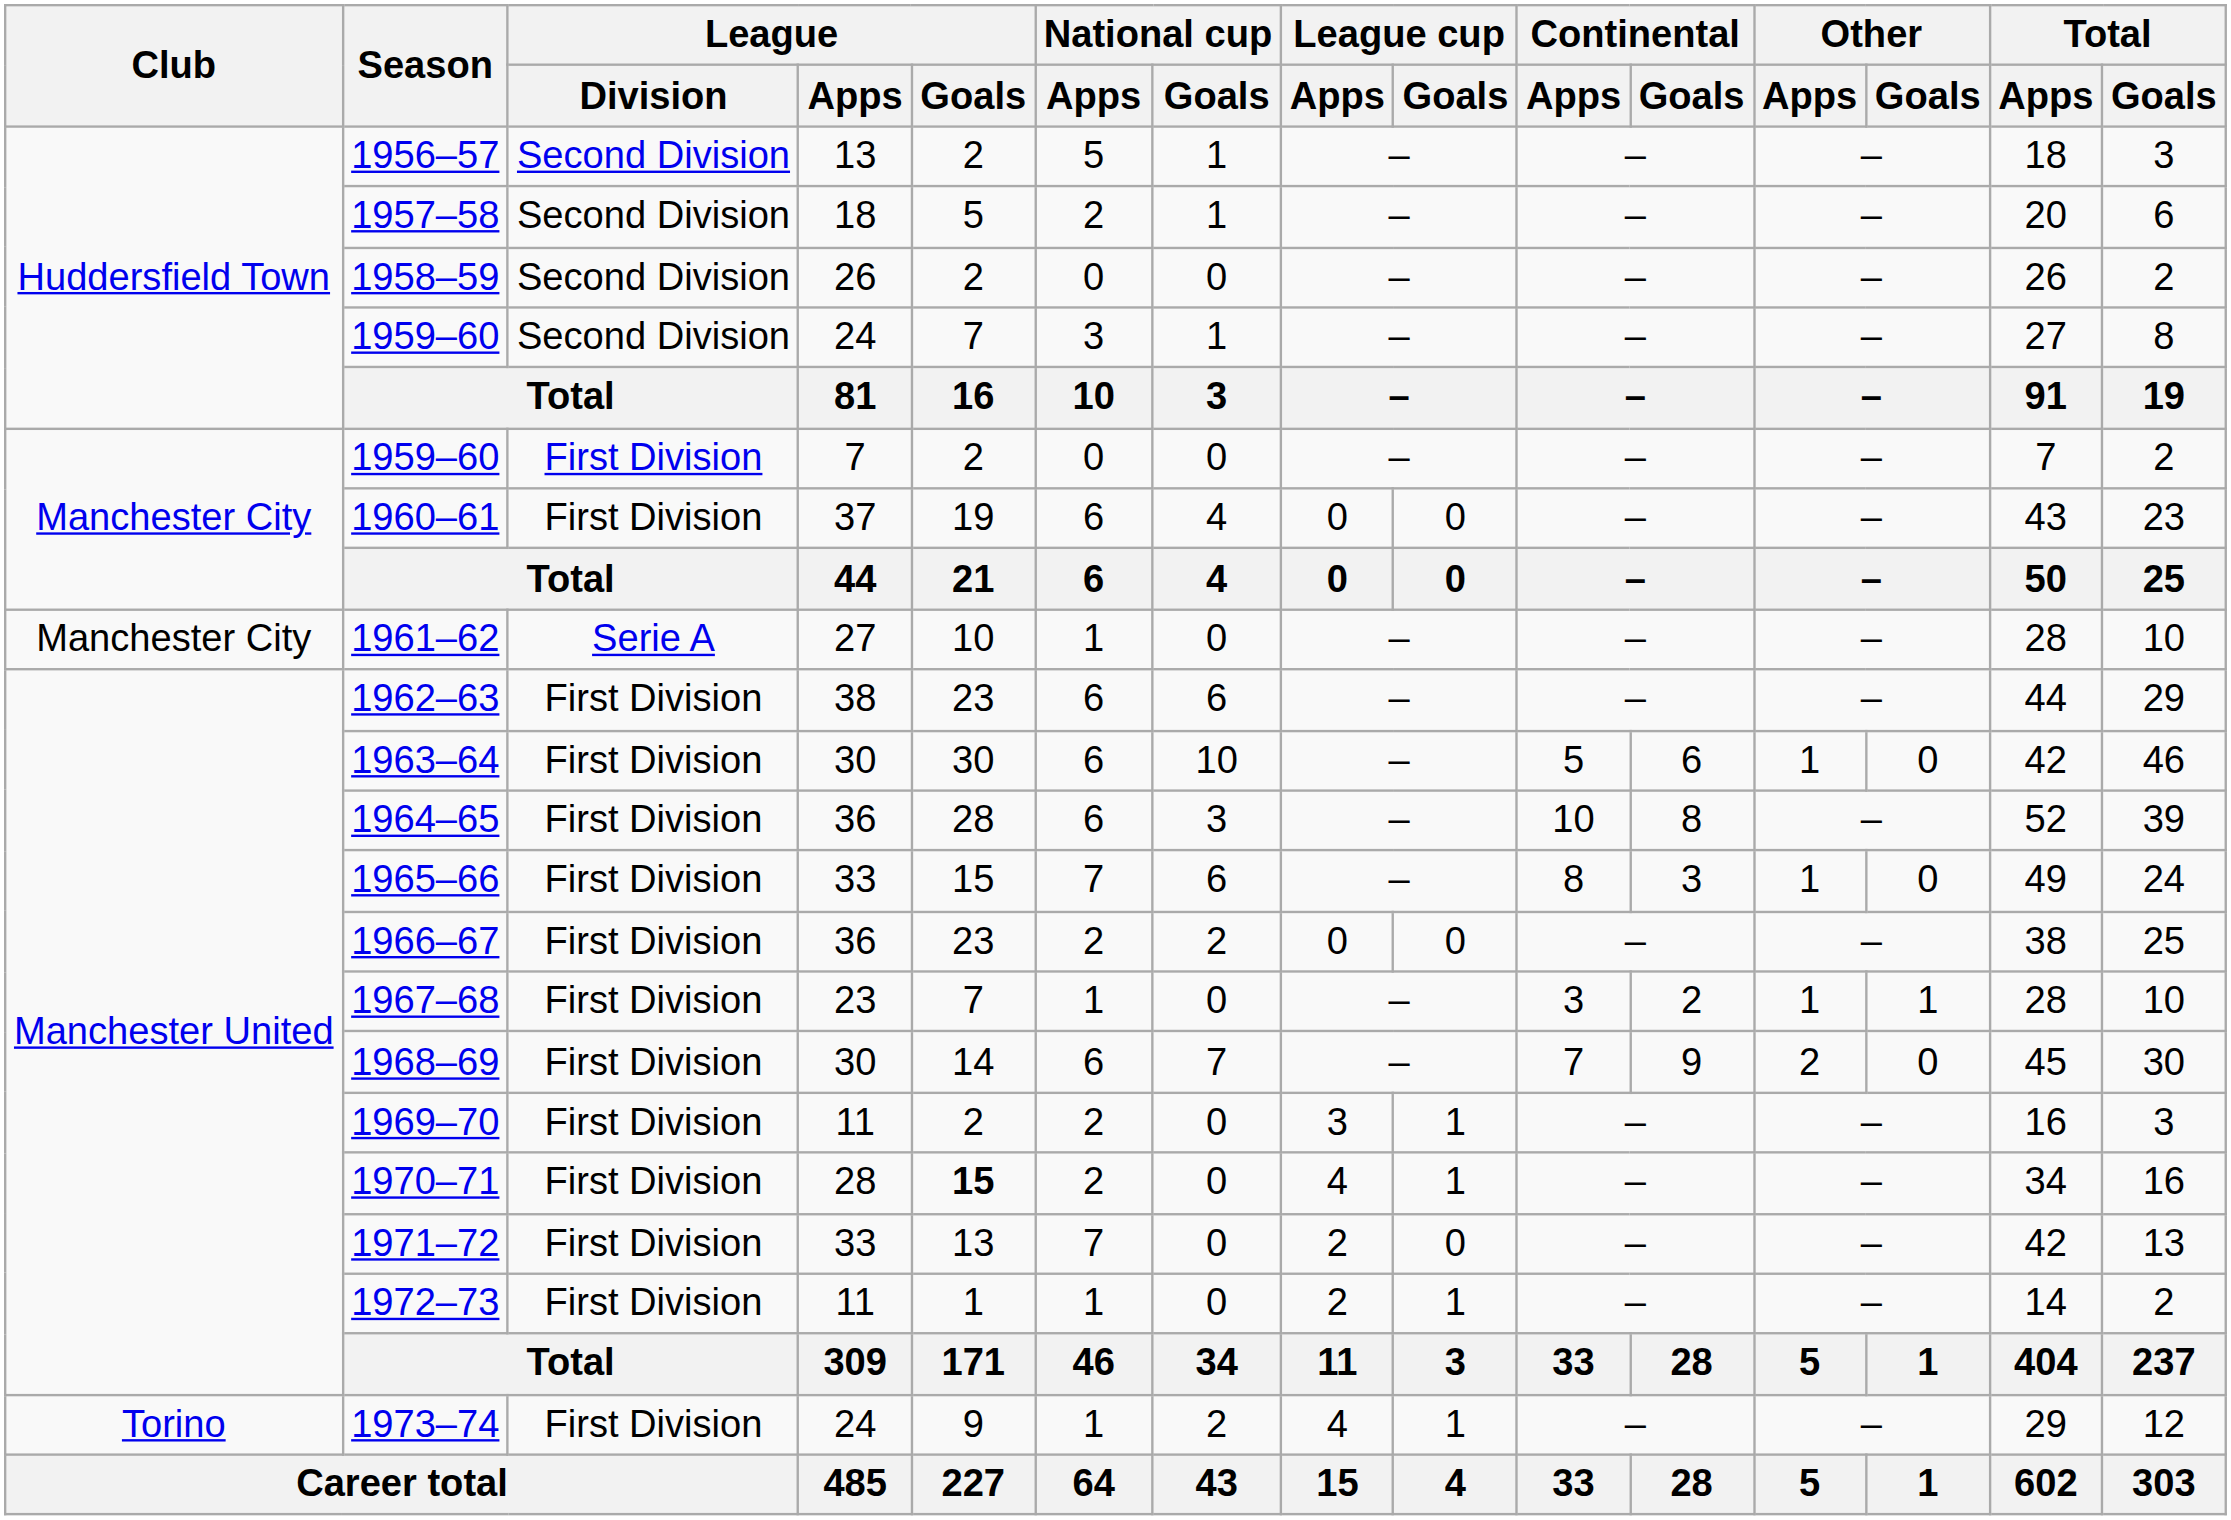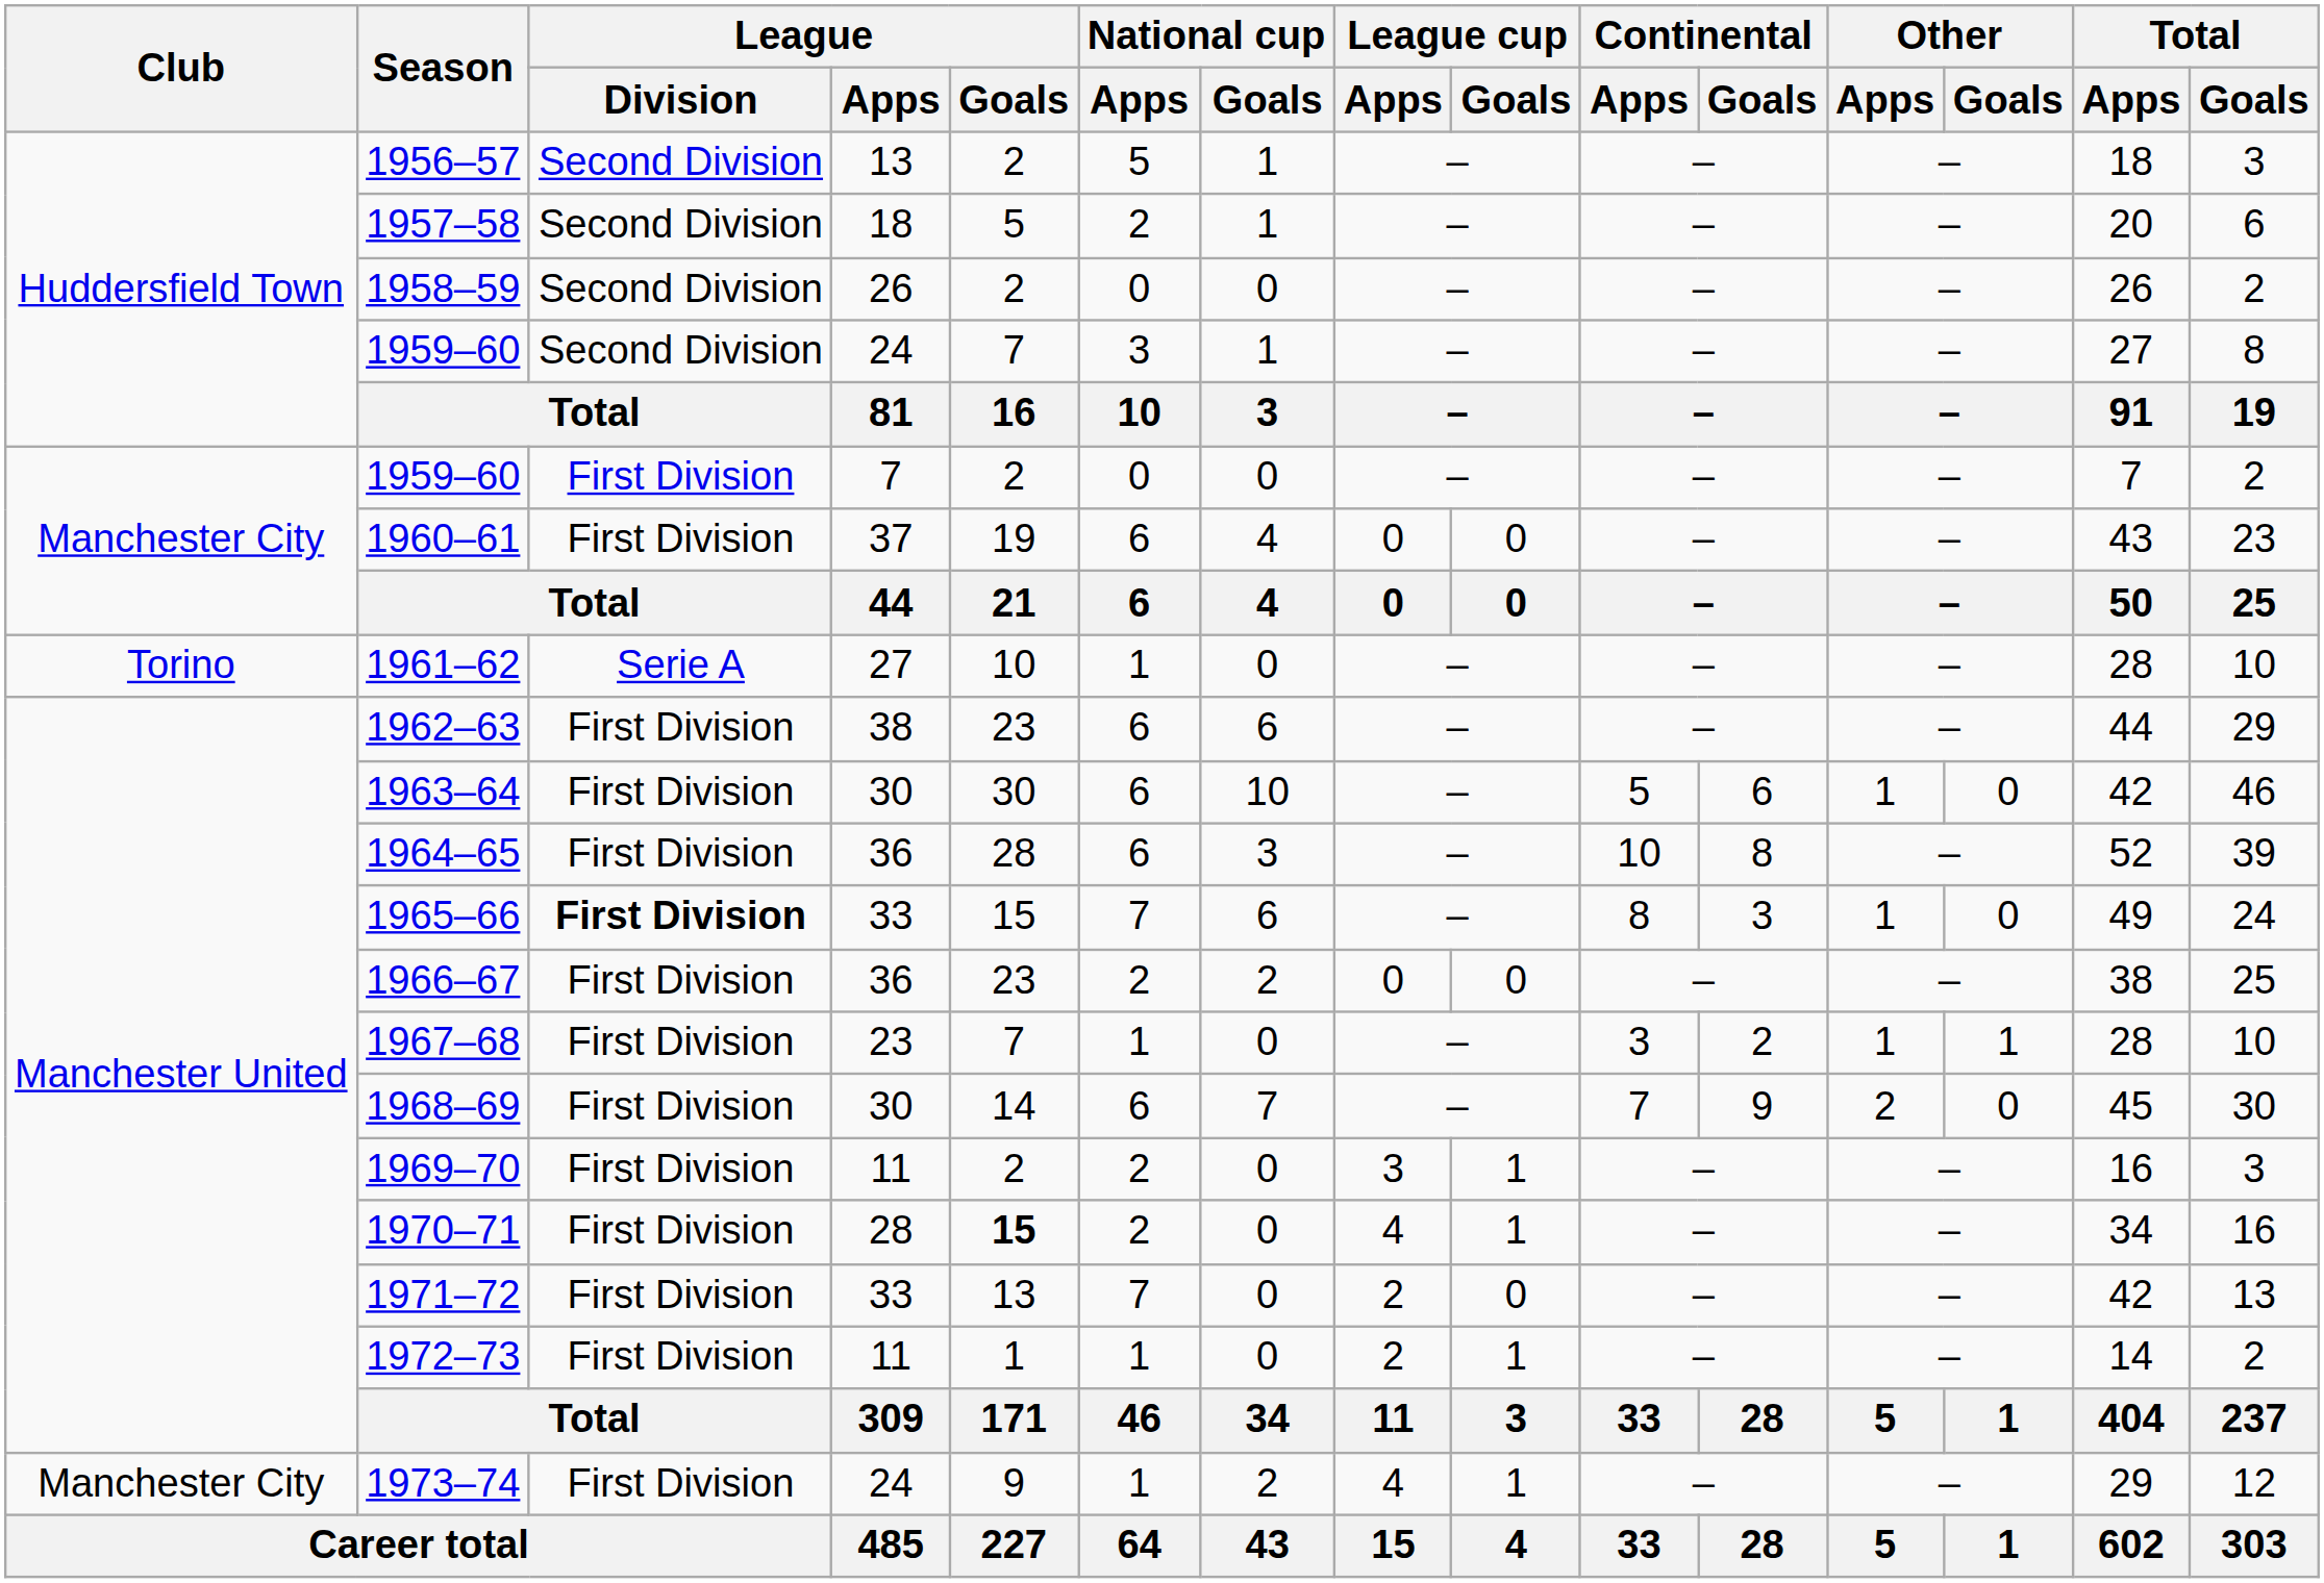 <table class="wikitable" style="text-align: center;">
 <tr>
 <th rowspan="2">Club</th>
 <th rowspan="2">Season</th>
 <th colspan="3">League</th>
 <th colspan="2">National cup</th>
 <th colspan="2">League cup</th>
 <th colspan="2">Continental</th>
 <th colspan="2">Other</th>
 <th colspan="2">Total</th>
 </tr>
 <tr>
 <th>Division</th>
 <th>Apps</th>
 <th>Goals</th>
 <th>Apps</th>
 <th>Goals</th>
 <th>Apps</th>
 <th>Goals</th>
 <th>Apps</th>
 <th>Goals</th>
 <th>Apps</th>
 <th>Goals</th>
 <th>Apps</th>
 <th>Goals</th>
 </tr>
 <tr>
 <td rowspan="5"><a href='#'>Huddersfield Town</a></td>
 <td><a href='#'>1956–57</a></td>
 <td><a href='#'>Second Division</a></td>
 <td>13</td>
 <td>2</td>
 <td>5</td>
 <td>1</td>
 <td colspan="2">–</td>
 <td colspan="2">–</td>
 <td colspan="2">–</td>
 <td>18</td>
 <td>3</td>
 </tr>
 <tr>
 <td><a href='#'>1957–58</a></td>
 <td>Second Division</td>
 <td>18</td>
 <td>5</td>
 <td>2</td>
 <td>1</td>
 <td colspan="2">–</td>
 <td colspan="2">–</td>
 <td colspan="2">–</td>
 <td>20</td>
 <td>6</td>
 </tr>
 <tr>
 <td><a href='#'>1958–59</a></td>
 <td>Second Division</td>
 <td>26</td>
 <td>2</td>
 <td>0</td>
 <td>0</td>
 <td colspan="2">–</td>
 <td colspan="2">–</td>
 <td colspan="2">–</td>
 <td>26</td>
 <td>2</td>
 </tr>
 <tr>
 <td><a href='#'>1959–60</a></td>
 <td>Second Division</td>
 <td>24</td>
 <td>7</td>
 <td>3</td>
 <td>1</td>
 <td colspan="2">–</td>
 <td colspan="2">–</td>
 <td colspan="2">–</td>
 <td>27</td>
 <td>8</td>
 </tr>
 <tr>
 <th colspan="2">Total</th>
 <th>81</th>
 <th>16</th>
 <th>10</th>
 <th>3</th>
 <th colspan="2">–</th>
 <th colspan="2">–</th>
 <th colspan="2">–</th>
 <th>91</th>
 <th>19</th>
 </tr>
 <tr>
 <td rowspan="3"><a href='#'>Manchester City</a></td>
 <td><a href='#'>1959–60</a></td>
 <td><a href='#'>First Division</a></td>
 <td>7</td>
 <td>2</td>
 <td>0</td>
 <td>0</td>
 <td colspan="2">–</td>
 <td colspan="2">–</td>
 <td colspan="2">–</td>
 <td>7</td>
 <td>2</td>
 </tr>
 <tr>
 <td><a href='#'>1960–61</a></td>
 <td>First Division</td>
 <td>37</td>
 <td>19</td>
 <td>6</td>
 <td>4</td>
 <td>0</td>
 <td>0</td>
 <td colspan="2">–</td>
 <td colspan="2">–</td>
 <td>43</td>
 <td>23</td>
 </tr>
 <tr>
 <th colspan="2">Total</th>
 <th>44</th>
 <th>21</th>
 <th>6</th>
 <th>4</th>
 <th>0</th>
 <th>0</th>
 <th colspan="2">–</th>
 <th colspan="2">–</th>
 <th>50</th>
 <th>25</th>
 </tr>
 <tr>
-<td>Manchester City</td>
+<td><a href='#'>Torino</a></td>
 <td><a href='#'>1961–62</a></td>
 <td><a href='#'>Serie A</a></td>
 <td>27</td>
 <td>10</td>
 <td>1</td>
 <td>0</td>
 <td colspan="2">–</td>
 <td colspan="2">–</td>
 <td colspan="2">–</td>
 <td>28</td>
 <td>10</td>
 </tr>
 <tr>
 <td rowspan="12"><a href='#'>Manchester United</a></td>
 <td><a href='#'>1962–63</a></td>
 <td>First Division</td>
 <td>38</td>
 <td>23</td>
 <td>6</td>
 <td>6</td>
 <td colspan="2">–</td>
 <td colspan="2">–</td>
 <td colspan="2">–</td>
 <td>44</td>
 <td>29</td>
 </tr>
 <tr>
 <td><a href='#'>1963–64</a></td>
 <td>First Division</td>
 <td>30</td>
 <td>30</td>
 <td>6</td>
 <td>10</td>
 <td colspan="2">–</td>
 <td>5</td>
 <td>6</td>
 <td>1</td>
 <td>0</td>
 <td>42</td>
 <td>46</td>
 </tr>
 <tr>
 <td><a href='#'>1964–65</a></td>
 <td>First Division</td>
 <td>36</td>
 <td>28</td>
 <td>6</td>
 <td>3</td>
 <td colspan="2">–</td>
 <td>10</td>
 <td>8</td>
 <td colspan="2">–</td>
 <td>52</td>
 <td>39</td>
 </tr>
 <tr>
 <td><a href='#'>1965–66</a></td>
-<td>First Division</td>
+<td><strong>First Division</strong></td>
 <td>33</td>
 <td>15</td>
 <td>7</td>
 <td>6</td>
 <td colspan="2">–</td>
 <td>8</td>
 <td>3</td>
 <td>1</td>
 <td>0</td>
 <td>49</td>
 <td>24</td>
 </tr>
 <tr>
 <td><a href='#'>1966–67</a></td>
 <td>First Division</td>
 <td>36</td>
 <td>23</td>
 <td>2</td>
 <td>2</td>
 <td>0</td>
 <td>0</td>
 <td colspan="2">–</td>
 <td colspan="2">–</td>
 <td>38</td>
 <td>25</td>
 </tr>
 <tr>
 <td><a href='#'>1967–68</a></td>
 <td>First Division</td>
 <td>23</td>
 <td>7</td>
 <td>1</td>
 <td>0</td>
 <td colspan="2">–</td>
 <td>3</td>
 <td>2</td>
 <td>1</td>
 <td>1</td>
 <td>28</td>
 <td>10</td>
 </tr>
 <tr>
 <td><a href='#'>1968–69</a></td>
 <td>First Division</td>
 <td>30</td>
 <td>14</td>
 <td>6</td>
 <td>7</td>
 <td colspan="2">–</td>
 <td>7</td>
 <td>9</td>
 <td>2</td>
 <td>0</td>
 <td>45</td>
 <td>30</td>
 </tr>
 <tr>
 <td><a href='#'>1969–70</a></td>
 <td>First Division</td>
 <td>11</td>
 <td>2</td>
 <td>2</td>
 <td>0</td>
 <td>3</td>
 <td>1</td>
 <td colspan="2">–</td>
 <td colspan="2">–</td>
 <td>16</td>
 <td>3</td>
 </tr>
 <tr>
 <td><a href='#'>1970–71</a></td>
 <td>First Division</td>
 <td>28</td>
 <td><strong>15</strong></td>
 <td>2</td>
 <td>0</td>
 <td>4</td>
 <td>1</td>
 <td colspan="2">–</td>
 <td colspan="2">–</td>
 <td>34</td>
 <td>16</td>
 </tr>
 <tr>
 <td><a href='#'>1971–72</a></td>
 <td>First Division</td>
 <td>33</td>
 <td>13</td>
 <td>7</td>
 <td>0</td>
 <td>2</td>
 <td>0</td>
 <td colspan="2">–</td>
 <td colspan="2">–</td>
 <td>42</td>
 <td>13</td>
 </tr>
 <tr>
 <td><a href='#'>1972–73</a></td>
 <td>First Division</td>
 <td>11</td>
 <td>1</td>
 <td>1</td>
 <td>0</td>
 <td>2</td>
 <td>1</td>
 <td colspan="2">–</td>
 <td colspan="2">–</td>
 <td>14</td>
 <td>2</td>
 </tr>
 <tr>
 <th colspan="2">Total</th>
 <th>309</th>
 <th>171</th>
 <th>46</th>
 <th>34</th>
 <th>11</th>
 <th>3</th>
 <th>33</th>
 <th>28</th>
 <th>5</th>
 <th>1</th>
 <th>404</th>
 <th>237</th>
 </tr>
 <tr>
-<td><a href='#'>Torino</a></td>
+<td>Manchester City</td>
 <td><a href='#'>1973–74</a></td>
 <td>First Division</td>
 <td>24</td>
 <td>9</td>
 <td>1</td>
 <td>2</td>
 <td>4</td>
 <td>1</td>
 <td colspan="2">–</td>
 <td colspan="2">–</td>
 <td>29</td>
 <td>12</td>
 </tr>
 <tr>
 <th colspan="3">Career total</th>
 <th>485</th>
 <th>227</th>
 <th>64</th>
 <th>43</th>
 <th>15</th>
 <th>4</th>
 <th>33</th>
 <th>28</th>
 <th>5</th>
 <th>1</th>
 <th>602</th>
 <th>303</th>
 </tr>
 </table>
